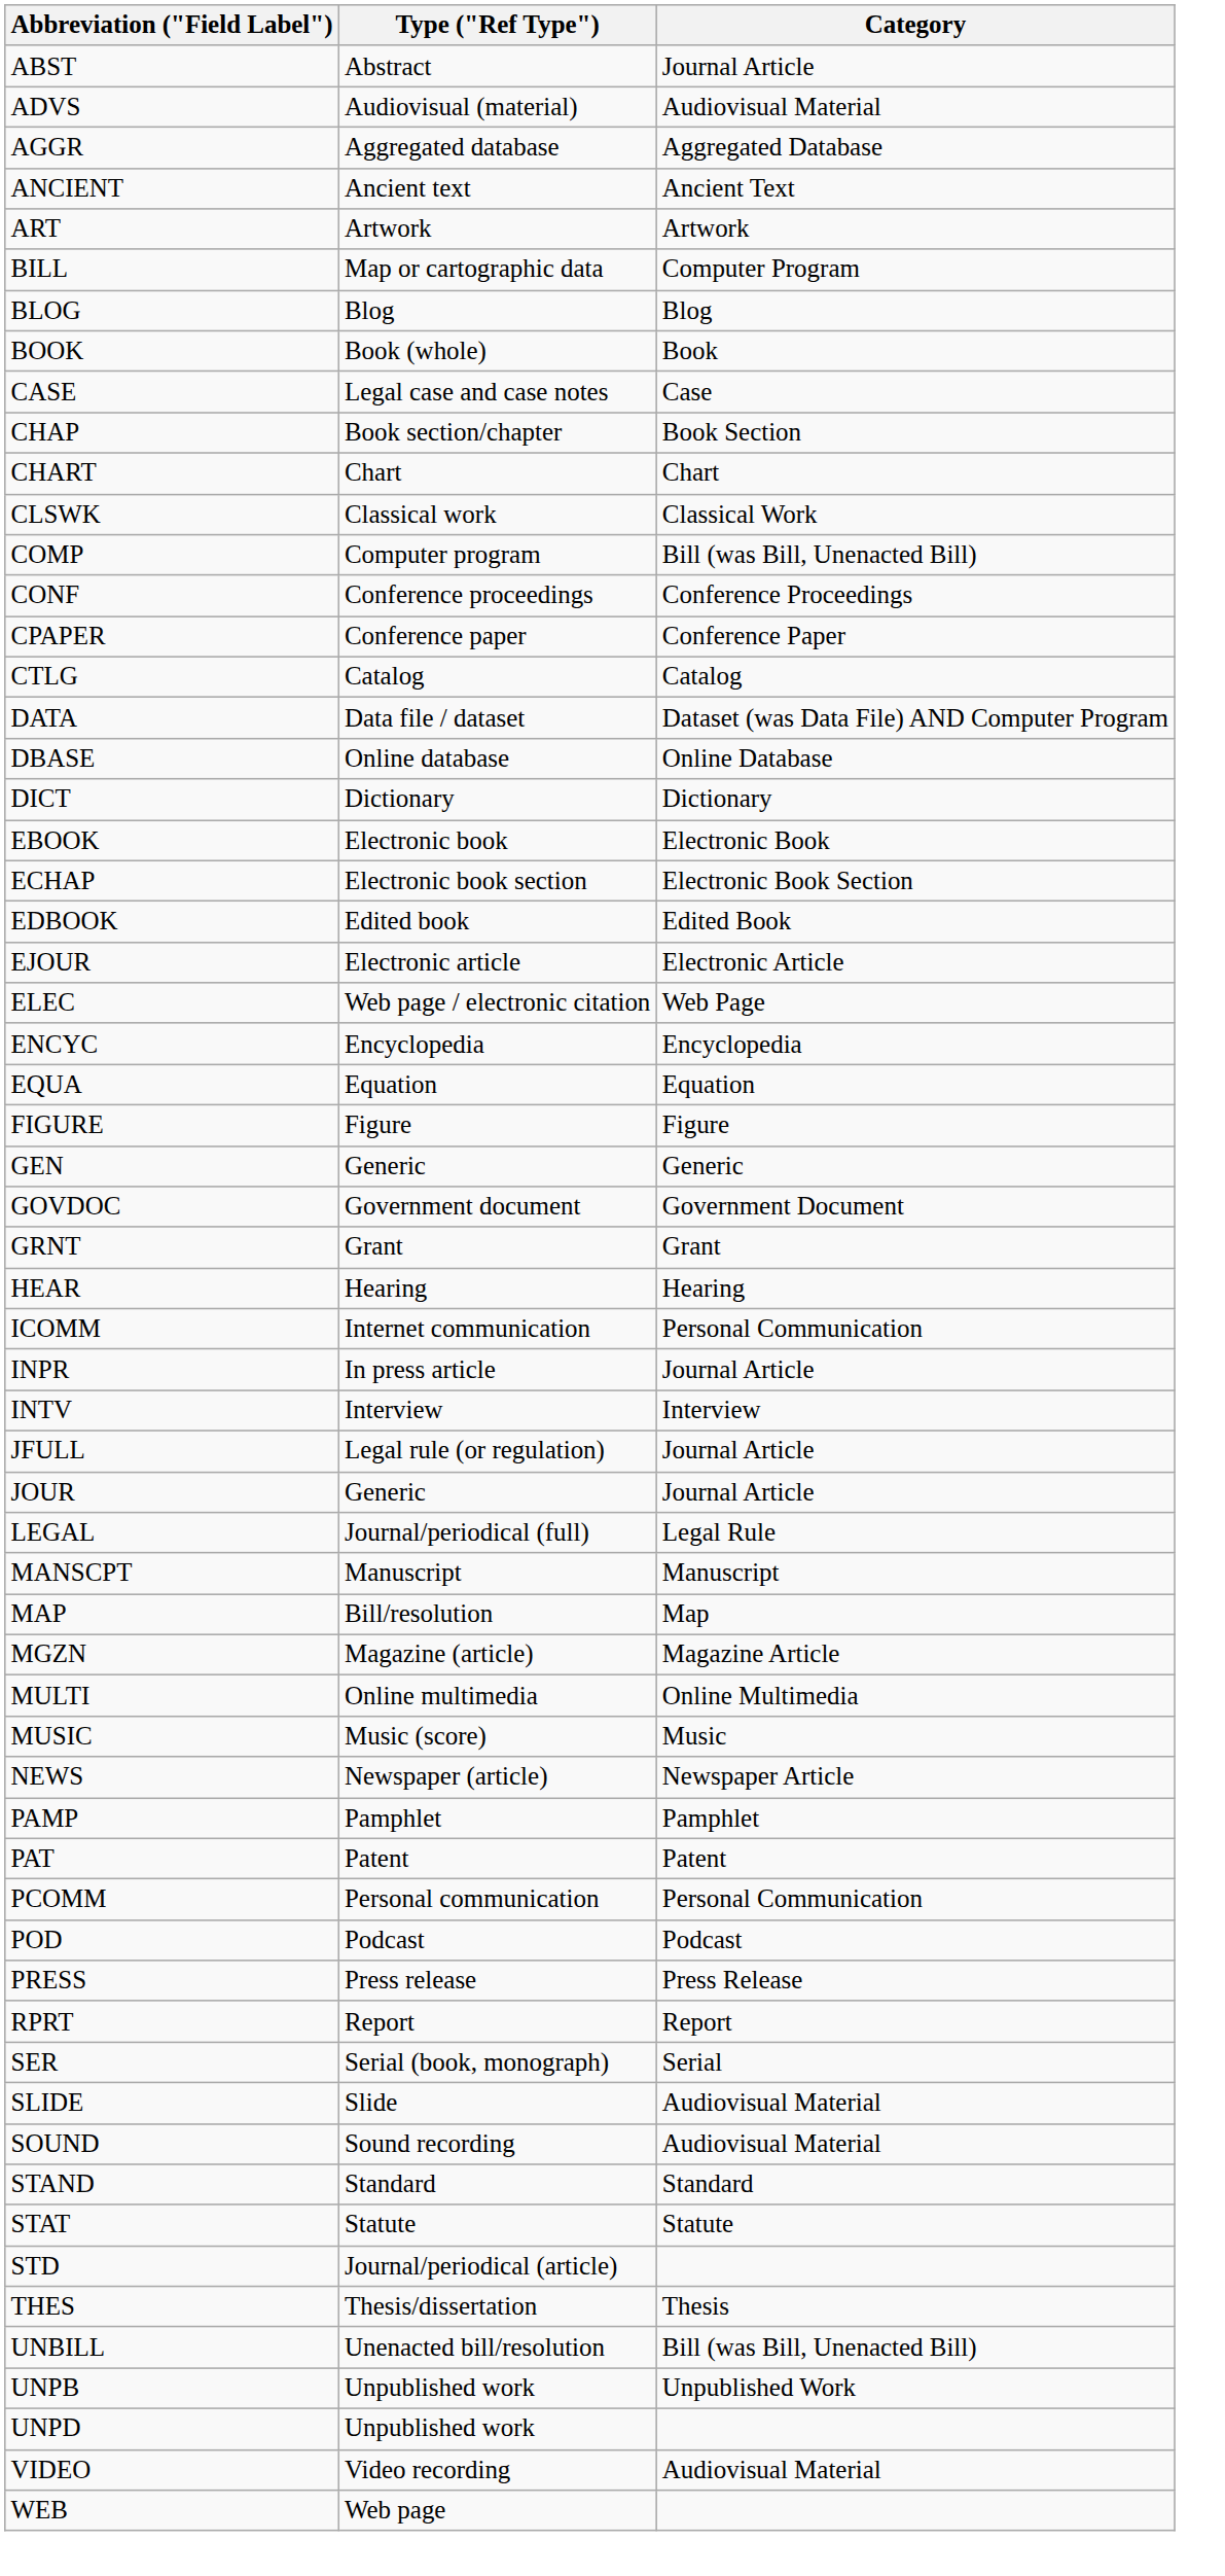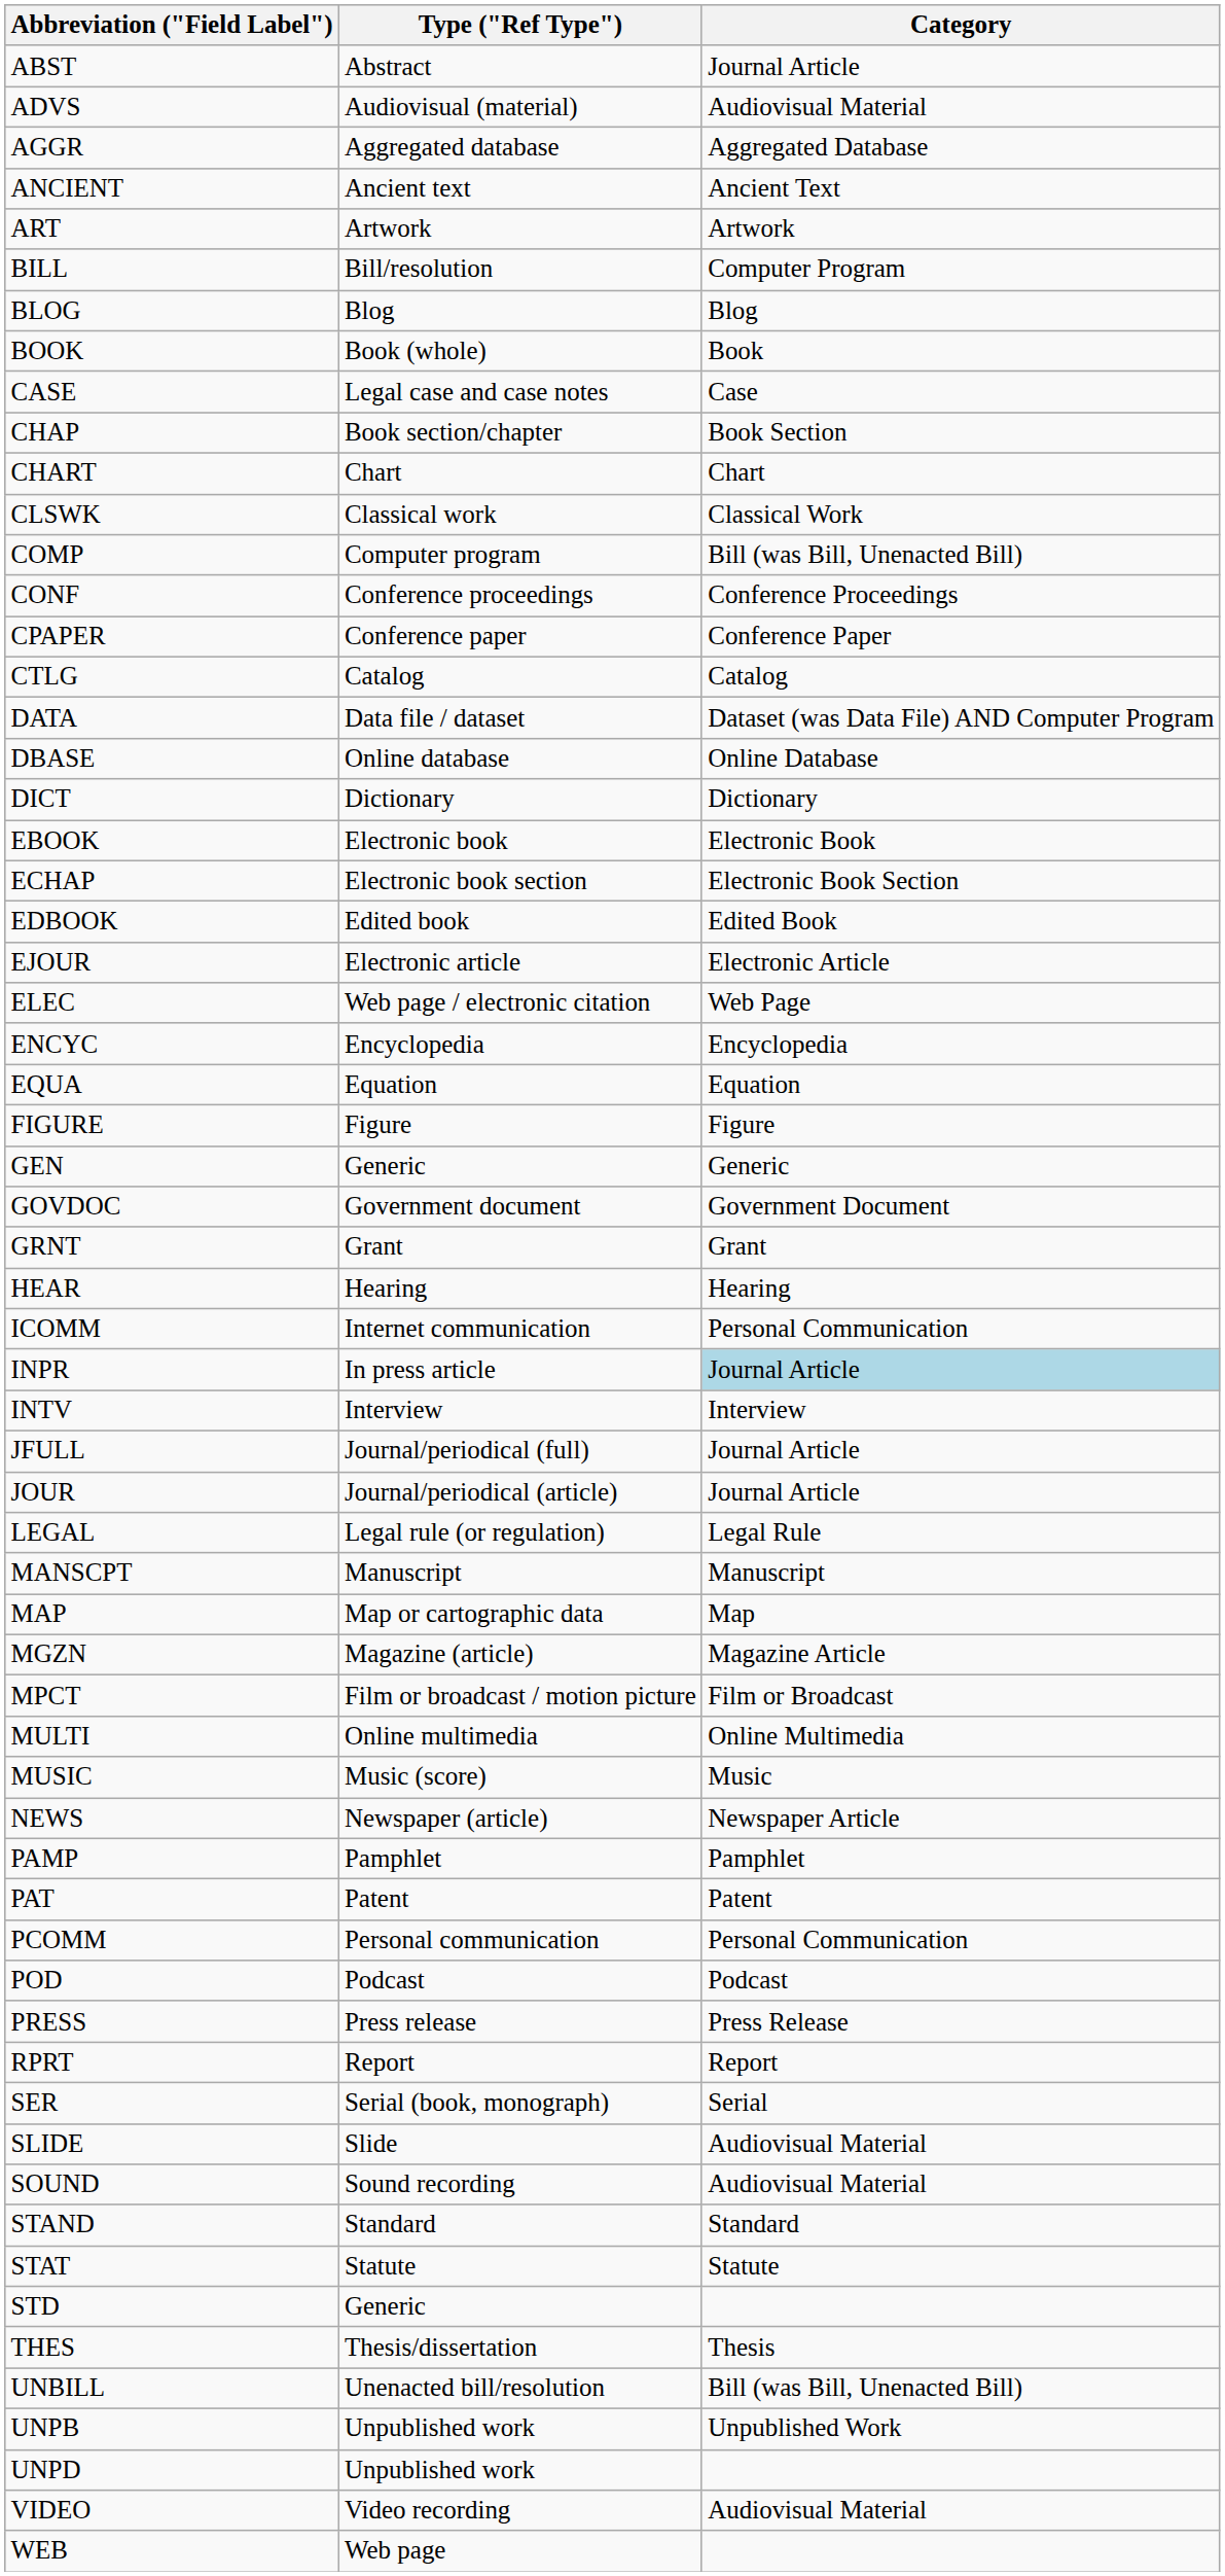 <table class="wikitable sortable">
 <tr>
 <th>Abbreviation ("Field Label")</th>
 <th>Type ("Ref Type")</th>
 <th>Category</th>
 </tr>
 <tr>
 <td>ABST</td>
 <td>Abstract</td>
 <td>Journal Article</td>
 </tr>
 <tr>
 <td>ADVS</td>
 <td>Audiovisual (material)</td>
 <td>Audiovisual Material</td>
 </tr>
 <tr>
 <td>AGGR</td>
 <td>Aggregated database</td>
 <td>Aggregated Database</td>
 </tr>
 <tr>
 <td>ANCIENT</td>
 <td>Ancient text</td>
 <td>Ancient Text</td>
 </tr>
 <tr>
 <td>ART</td>
 <td>Artwork</td>
 <td>Artwork</td>
 </tr>
 <tr>
 <td>BILL</td>
-<td>Map or cartographic data</td>
+<td>Bill/resolution</td>
 <td>Computer Program</td>
 </tr>
 <tr>
 <td>BLOG</td>
 <td>Blog</td>
 <td>Blog</td>
 </tr>
 <tr>
 <td>BOOK</td>
 <td>Book (whole)</td>
 <td>Book</td>
 </tr>
 <tr>
 <td>CASE</td>
 <td>Legal case and case notes</td>
 <td>Case</td>
 </tr>
 <tr>
 <td>CHAP</td>
 <td>Book section/chapter</td>
 <td>Book Section</td>
 </tr>
 <tr>
 <td>CHART</td>
 <td>Chart</td>
 <td>Chart</td>
 </tr>
 <tr>
 <td>CLSWK</td>
 <td>Classical work</td>
 <td>Classical Work</td>
 </tr>
 <tr>
 <td>COMP</td>
 <td>Computer program</td>
 <td>Bill (was Bill, Unenacted Bill)</td>
 </tr>
 <tr>
 <td>CONF</td>
 <td>Conference proceedings</td>
 <td>Conference Proceedings</td>
 </tr>
 <tr>
 <td>CPAPER</td>
 <td>Conference paper</td>
 <td>Conference Paper</td>
 </tr>
 <tr>
 <td>CTLG</td>
 <td>Catalog</td>
 <td>Catalog</td>
 </tr>
 <tr>
 <td>DATA</td>
 <td>Data file / dataset</td>
 <td>Dataset (was Data File) AND Computer Program</td>
 </tr>
 <tr>
 <td>DBASE</td>
 <td>Online database</td>
 <td>Online Database</td>
 </tr>
 <tr>
 <td>DICT</td>
 <td>Dictionary</td>
 <td>Dictionary</td>
 </tr>
 <tr>
 <td>EBOOK</td>
 <td>Electronic book</td>
 <td>Electronic Book</td>
 </tr>
 <tr>
 <td>ECHAP</td>
 <td>Electronic book section</td>
 <td>Electronic Book Section</td>
 </tr>
 <tr>
 <td>EDBOOK</td>
 <td>Edited book</td>
 <td>Edited Book</td>
 </tr>
 <tr>
 <td>EJOUR</td>
 <td>Electronic article</td>
 <td>Electronic Article</td>
 </tr>
 <tr>
 <td>ELEC</td>
 <td>Web page / electronic citation</td>
 <td>Web Page</td>
 </tr>
 <tr>
 <td>ENCYC</td>
 <td>Encyclopedia</td>
 <td>Encyclopedia</td>
 </tr>
 <tr>
 <td>EQUA</td>
 <td>Equation</td>
 <td>Equation</td>
 </tr>
 <tr>
 <td>FIGURE</td>
 <td>Figure</td>
 <td>Figure</td>
 </tr>
 <tr>
 <td>GEN</td>
 <td>Generic</td>
 <td>Generic</td>
 </tr>
 <tr>
 <td>GOVDOC</td>
 <td>Government document</td>
 <td>Government Document</td>
 </tr>
 <tr>
 <td>GRNT</td>
 <td>Grant</td>
 <td>Grant</td>
 </tr>
 <tr>
 <td>HEAR</td>
 <td>Hearing</td>
 <td>Hearing</td>
 </tr>
 <tr>
 <td>ICOMM</td>
 <td>Internet communication</td>
 <td>Personal Communication</td>
 </tr>
 <tr>
 <td>INPR</td>
 <td>In press article</td>
-<td>Journal Article</td>
+<td style="background: lightblue;">Journal Article</td>
 </tr>
 <tr>
 <td>INTV</td>
 <td>Interview</td>
 <td>Interview</td>
 </tr>
 <tr>
 <td>JFULL</td>
-<td>Legal rule (or regulation)</td>
+<td>Journal/periodical (full)</td>
 <td>Journal Article</td>
 </tr>
 <tr>
 <td>JOUR</td>
-<td>Generic</td>
+<td>Journal/periodical (article)</td>
 <td>Journal Article</td>
 </tr>
 <tr>
 <td>LEGAL</td>
-<td>Journal/periodical (full)</td>
+<td>Legal rule (or regulation)</td>
 <td>Legal Rule</td>
 </tr>
 <tr>
 <td>MANSCPT</td>
 <td>Manuscript</td>
 <td>Manuscript</td>
 </tr>
 <tr>
 <td>MAP</td>
-<td>Bill/resolution</td>
+<td>Map or cartographic data</td>
 <td>Map</td>
 </tr>
 <tr>
 <td>MGZN</td>
 <td>Magazine (article)</td>
 <td>Magazine Article</td>
+</tr>
+<tr>
+<td>MPCT</td>
+<td>Film or broadcast / motion picture</td>
+<td>Film or Broadcast</td>
 </tr>
 <tr>
 <td>MULTI</td>
 <td>Online multimedia</td>
 <td>Online Multimedia</td>
 </tr>
 <tr>
 <td>MUSIC</td>
 <td>Music (score)</td>
 <td>Music</td>
 </tr>
 <tr>
 <td>NEWS</td>
 <td>Newspaper (article)</td>
 <td>Newspaper Article</td>
 </tr>
 <tr>
 <td>PAMP</td>
 <td>Pamphlet</td>
 <td>Pamphlet</td>
 </tr>
 <tr>
 <td>PAT</td>
 <td>Patent</td>
 <td>Patent</td>
 </tr>
 <tr>
 <td>PCOMM</td>
 <td>Personal communication</td>
 <td>Personal Communication</td>
 </tr>
 <tr>
 <td>POD</td>
 <td>Podcast</td>
 <td>Podcast</td>
 </tr>
 <tr>
 <td>PRESS</td>
 <td>Press release</td>
 <td>Press Release</td>
 </tr>
 <tr>
 <td>RPRT</td>
 <td>Report</td>
 <td>Report</td>
 </tr>
 <tr>
 <td>SER</td>
 <td>Serial (book, monograph)</td>
 <td>Serial</td>
 </tr>
 <tr>
 <td>SLIDE</td>
 <td>Slide</td>
 <td>Audiovisual Material</td>
 </tr>
 <tr>
 <td>SOUND</td>
 <td>Sound recording</td>
 <td>Audiovisual Material</td>
 </tr>
 <tr>
 <td>STAND</td>
 <td>Standard</td>
 <td>Standard</td>
 </tr>
 <tr>
 <td>STAT</td>
 <td>Statute</td>
 <td>Statute</td>
 </tr>
 <tr>
 <td>STD</td>
-<td>Journal/periodical (article)</td>
+<td>Generic</td>
 <td></td>
 </tr>
 <tr>
 <td>THES</td>
 <td>Thesis/dissertation</td>
 <td>Thesis</td>
 </tr>
 <tr>
 <td>UNBILL</td>
 <td>Unenacted bill/resolution</td>
 <td>Bill (was Bill, Unenacted Bill)</td>
 </tr>
 <tr>
 <td>UNPB</td>
 <td>Unpublished work</td>
 <td>Unpublished Work</td>
 </tr>
 <tr>
 <td>UNPD</td>
 <td>Unpublished work</td>
 <td></td>
 </tr>
 <tr>
 <td>VIDEO</td>
 <td>Video recording</td>
 <td>Audiovisual Material</td>
 </tr>
 <tr>
 <td>WEB</td>
 <td>Web page</td>
 <td></td>
 </tr>
 </table>
